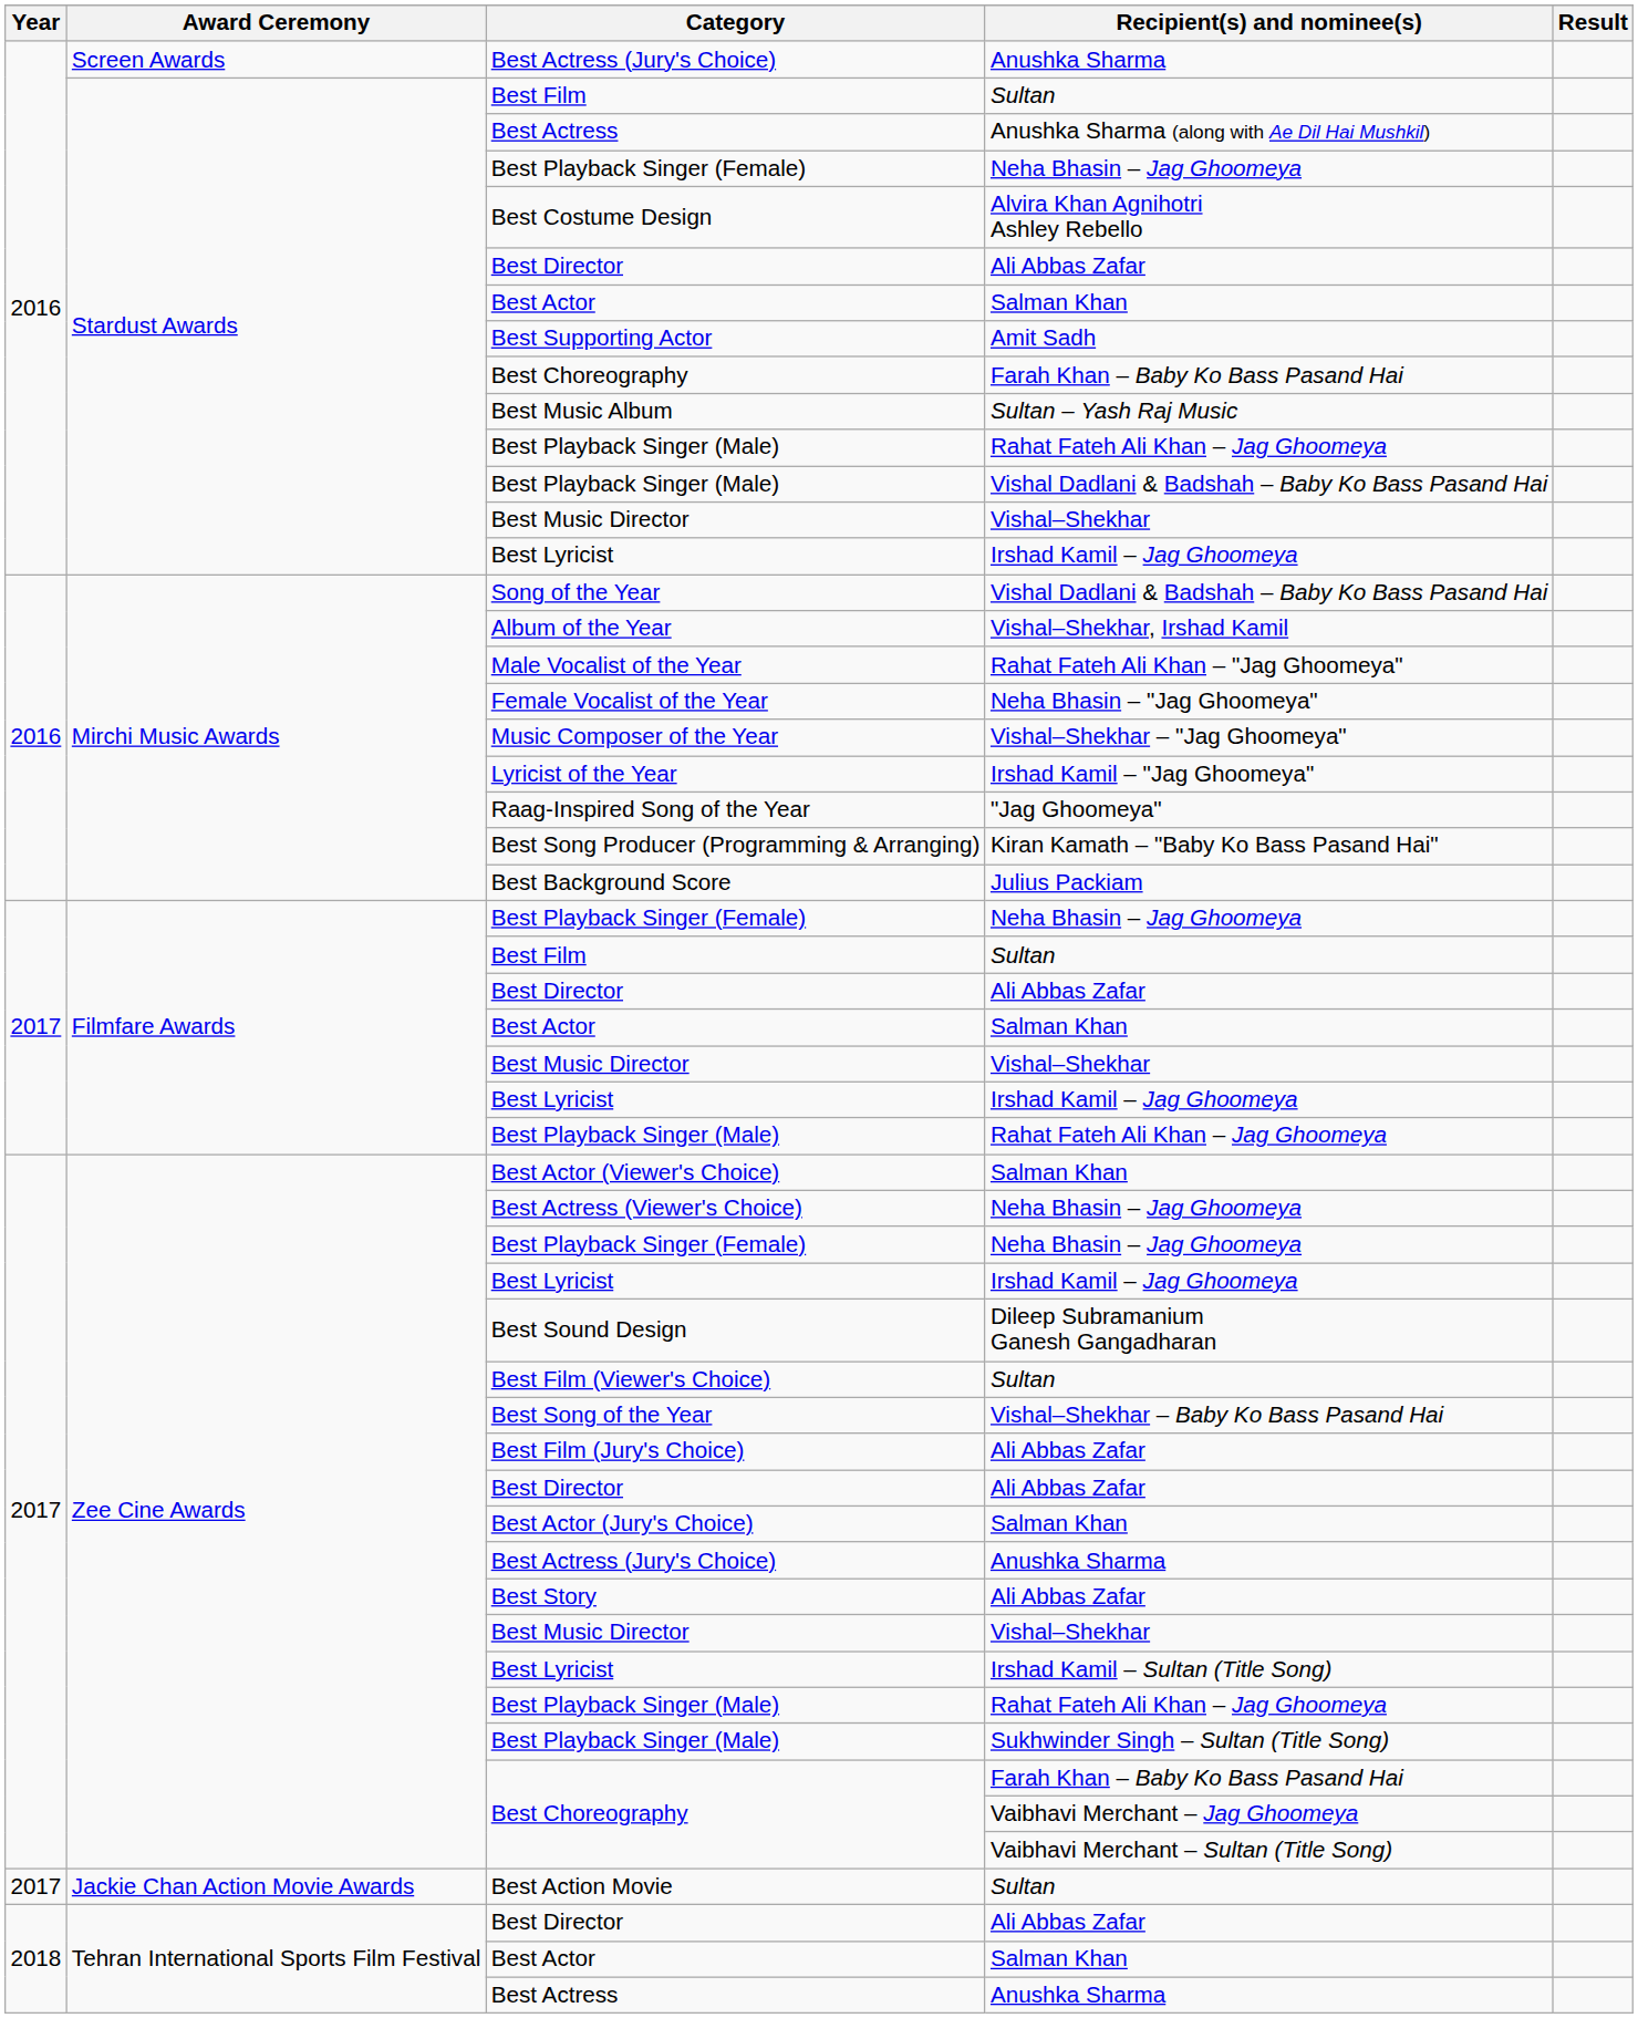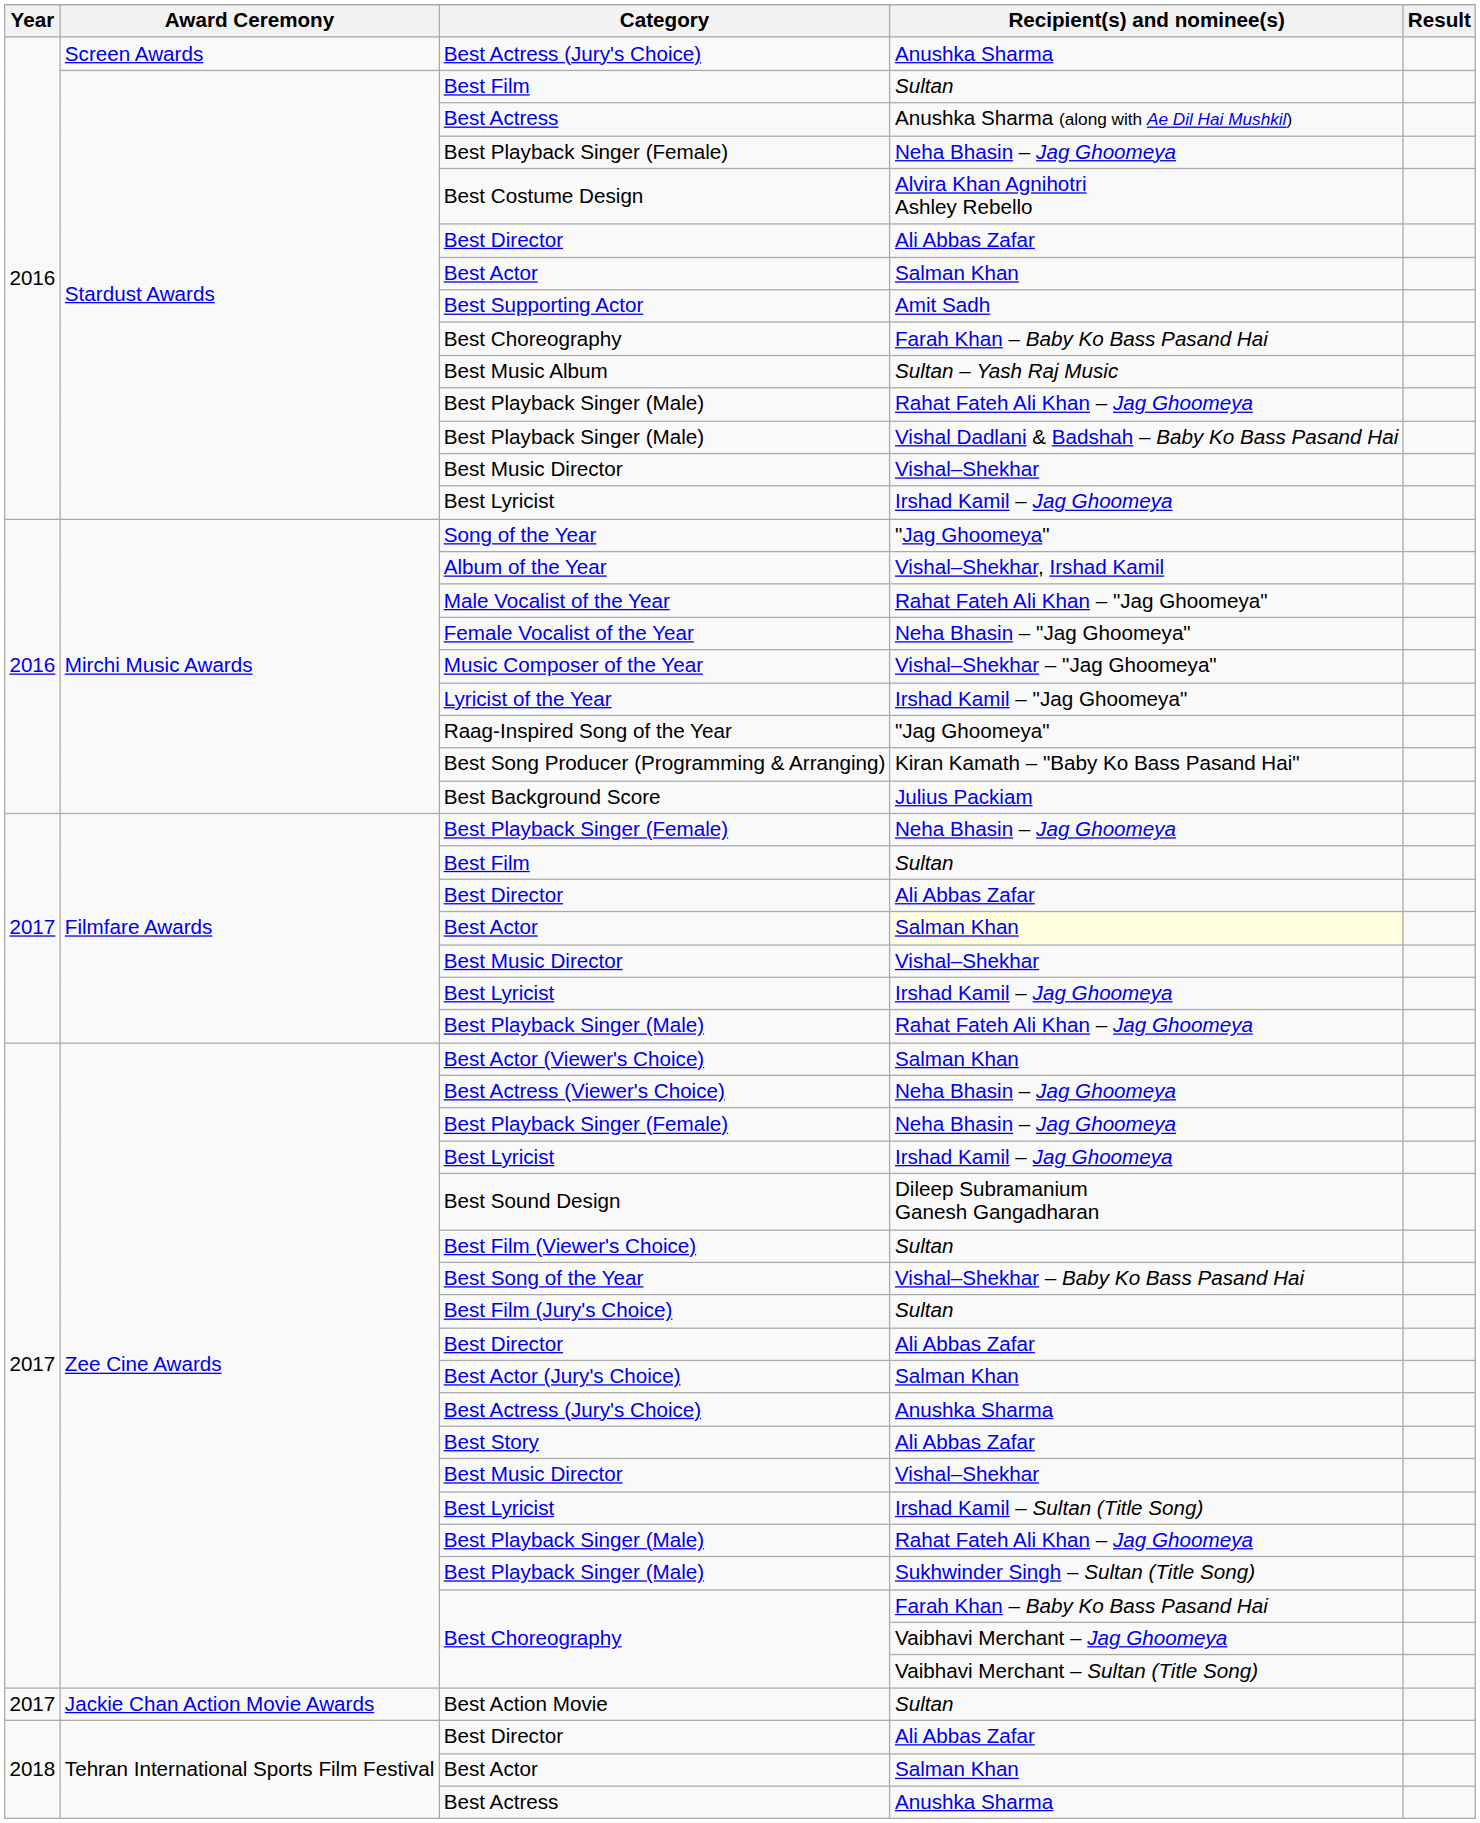 <table class="wikitable sortable">
 <tr style="background:#ccc; text-align:center;" bgcolor="#B0C4DE">
 </tr>
 <tr>
 <th>Year</th>
 <th>Award Ceremony</th>
 <th>Category</th>
 <th>Recipient(s) and nominee(s)</th>
 <th>Result</th>
 </tr>
 <tr>
 <td rowspan="14">2016</td>
 <td><a href='#'>Screen Awards</a></td>
 <td><a href='#'>Best Actress (Jury's Choice)</a></td>
 <td><a href='#'>Anushka Sharma</a></td>
 <td></td>
 </tr>
 <tr>
 <td rowspan="13"><a href='#'>Stardust Awards</a></td>
 <td><a href='#'>Best Film</a></td>
 <td><em>Sultan</em></td>
 <td></td>
 </tr>
 <tr>
 <td><a href='#'>Best Actress</a></td>
 <td>Anushka Sharma <small>(along with <em><a href='#'>Ae Dil Hai Mushkil</a></em>)</small></td>
 <td></td>
 </tr>
 <tr>
 <td>Best Playback Singer (Female)</td>
 <td><a href='#'>Neha Bhasin</a> – <em><a href='#'>Jag Ghoomeya</a></em></td>
 <td></td>
 </tr>
 <tr>
 <td>Best Costume Design</td>
 <td><a href='#'>Alvira Khan Agnihotri</a> <br> Ashley Rebello</td>
 <td></td>
 </tr>
 <tr>
 <td><a href='#'>Best Director</a></td>
 <td><a href='#'>Ali Abbas Zafar</a></td>
 <td></td>
 </tr>
 <tr>
 <td><a href='#'>Best Actor</a></td>
 <td><a href='#'>Salman Khan</a></td>
 <td></td>
 </tr>
 <tr>
 <td><a href='#'>Best Supporting Actor</a></td>
 <td><a href='#'>Amit Sadh</a></td>
 <td></td>
 </tr>
 <tr>
 <td>Best Choreography</td>
 <td><a href='#'>Farah Khan</a> – <em>Baby Ko Bass Pasand Hai</em></td>
 <td></td>
 </tr>
 <tr>
 <td>Best Music Album</td>
 <td><em>Sultan</em> – <em>Yash Raj Music</em></td>
 <td></td>
 </tr>
 <tr>
 <td>Best Playback Singer (Male)</td>
 <td><a href='#'>Rahat Fateh Ali Khan</a> – <em><a href='#'>Jag Ghoomeya</a></em></td>
 <td></td>
 </tr>
 <tr>
 <td>Best Playback Singer (Male)</td>
 <td><a href='#'>Vishal Dadlani</a> & <a href='#'>Badshah</a> – <em>Baby Ko Bass Pasand Hai</em></td>
 <td></td>
 </tr>
 <tr>
 <td>Best Music Director</td>
 <td><a href='#'>Vishal–Shekhar</a></td>
 <td></td>
 </tr>
 <tr>
 <td>Best Lyricist</td>
 <td><a href='#'>Irshad Kamil</a> – <em><a href='#'>Jag Ghoomeya</a></em></td>
 <td></td>
 </tr>
 <tr>
 <td rowspan="9"><a href='#'>2016</a></td>
 <td rowspan="9"><a href='#'>Mirchi Music Awards</a></td>
 <td><a href='#'>Song of the Year</a></td>
-<td><a href='#'>Vishal Dadlani</a> & <a href='#'>Badshah</a> – <em>Baby Ko Bass Pasand Hai</em></td>
+<td>"<a href='#'>Jag Ghoomeya</a>"</td>
 <td></td>
 </tr>
 <tr>
 <td><a href='#'>Album of the Year</a></td>
 <td><a href='#'>Vishal–Shekhar</a>, <a href='#'>Irshad Kamil</a></td>
 <td></td>
 </tr>
 <tr>
 <td><a href='#'>Male Vocalist of the Year</a></td>
 <td><a href='#'>Rahat Fateh Ali Khan</a> – "Jag Ghoomeya"</td>
 <td></td>
 </tr>
 <tr>
 <td><a href='#'>Female Vocalist of the Year</a></td>
 <td><a href='#'>Neha Bhasin</a> – "Jag Ghoomeya"</td>
 <td></td>
 </tr>
 <tr>
 <td><a href='#'>Music Composer of the Year</a></td>
 <td><a href='#'>Vishal–Shekhar</a> – "Jag Ghoomeya"</td>
 <td></td>
 </tr>
 <tr>
 <td><a href='#'>Lyricist of the Year</a></td>
 <td><a href='#'>Irshad Kamil</a> – "Jag Ghoomeya"</td>
 <td></td>
 </tr>
 <tr>
 <td>Raag-Inspired Song of the Year</td>
 <td>"Jag Ghoomeya"</td>
 <td></td>
 </tr>
 <tr>
 <td>Best Song Producer (Programming & Arranging)</td>
 <td>Kiran Kamath – "Baby Ko Bass Pasand Hai"</td>
 <td></td>
 </tr>
 <tr>
 <td>Best Background Score</td>
 <td><a href='#'>Julius Packiam</a></td>
 <td></td>
 </tr>
 <tr>
 <td rowspan="7"><a href='#'>2017</a></td>
 <td rowspan="7"><a href='#'>Filmfare Awards</a></td>
 <td><a href='#'>Best Playback Singer (Female)</a></td>
 <td><a href='#'>Neha Bhasin</a> – <em><a href='#'>Jag Ghoomeya</a></em></td>
 <td></td>
 </tr>
 <tr>
 <td><a href='#'>Best Film</a></td>
 <td><em>Sultan</em></td>
 <td></td>
 </tr>
 <tr>
 <td><a href='#'>Best Director</a></td>
 <td><a href='#'>Ali Abbas Zafar</a></td>
 <td></td>
 </tr>
 <tr>
 <td><a href='#'>Best Actor</a></td>
-<td><a href='#'>Salman Khan</a></td>
+<td style="background: lightyellow;"><a href='#'>Salman Khan</a></td>
 <td></td>
 </tr>
 <tr>
 <td><a href='#'>Best Music Director</a></td>
 <td><a href='#'>Vishal–Shekhar</a></td>
 <td></td>
 </tr>
 <tr>
 <td><a href='#'>Best Lyricist</a></td>
 <td><a href='#'>Irshad Kamil</a> – <em><a href='#'>Jag Ghoomeya</a></em></td>
 <td></td>
 </tr>
 <tr>
 <td><a href='#'>Best Playback Singer (Male)</a></td>
 <td><a href='#'>Rahat Fateh Ali Khan</a> – <em><a href='#'>Jag Ghoomeya</a></em></td>
 <td></td>
 </tr>
 <tr>
 <td rowspan="19">2017</td>
 <td rowspan="19"><a href='#'>Zee Cine Awards</a></td>
 <td><a href='#'>Best Actor (Viewer's Choice)</a></td>
 <td><a href='#'>Salman Khan</a></td>
 <td></td>
 </tr>
 <tr>
 <td><a href='#'>Best Actress (Viewer's Choice)</a></td>
 <td><a href='#'>Neha Bhasin</a> – <em><a href='#'>Jag Ghoomeya</a></em></td>
 <td></td>
 </tr>
 <tr>
 <td><a href='#'>Best Playback Singer (Female)</a></td>
 <td><a href='#'>Neha Bhasin</a> – <em><a href='#'>Jag Ghoomeya</a></em></td>
 <td></td>
 </tr>
 <tr>
 <td><a href='#'>Best Lyricist</a></td>
 <td><a href='#'>Irshad Kamil</a> – <em><a href='#'>Jag Ghoomeya</a></em></td>
 <td></td>
 </tr>
 <tr>
 <td>Best Sound Design</td>
 <td>Dileep Subramanium <br> Ganesh Gangadharan</td>
 <td></td>
 </tr>
 <tr>
 <td><a href='#'>Best Film (Viewer's Choice)</a></td>
 <td><em>Sultan</em></td>
 <td></td>
 </tr>
 <tr>
 <td><a href='#'>Best Song of the Year</a></td>
 <td><a href='#'>Vishal–Shekhar</a> – <em>Baby Ko Bass Pasand Hai</em></td>
 <td></td>
 </tr>
 <tr>
 <td><a href='#'>Best Film (Jury's Choice)</a></td>
-<td><a href='#'>Ali Abbas Zafar</a></td>
+<td><em>Sultan</em></td>
 <td></td>
 </tr>
 <tr>
 <td><a href='#'>Best Director</a></td>
 <td><a href='#'>Ali Abbas Zafar</a></td>
 <td></td>
 </tr>
 <tr>
 <td><a href='#'>Best Actor (Jury's Choice)</a></td>
 <td><a href='#'>Salman Khan</a></td>
 <td></td>
 </tr>
 <tr>
 <td><a href='#'>Best Actress (Jury's Choice)</a></td>
 <td><a href='#'>Anushka Sharma</a></td>
 <td></td>
 </tr>
 <tr>
 <td><a href='#'>Best Story</a></td>
 <td><a href='#'>Ali Abbas Zafar</a></td>
 <td></td>
 </tr>
 <tr>
 <td><a href='#'>Best Music Director</a></td>
 <td><a href='#'>Vishal–Shekhar</a></td>
 <td></td>
 </tr>
 <tr>
 <td><a href='#'>Best Lyricist</a></td>
 <td><a href='#'>Irshad Kamil</a> – <em>Sultan (Title Song)</em></td>
 <td></td>
 </tr>
 <tr>
 <td><a href='#'>Best Playback Singer (Male)</a></td>
 <td><a href='#'>Rahat Fateh Ali Khan</a> – <em><a href='#'>Jag Ghoomeya</a></em></td>
 <td></td>
 </tr>
 <tr>
 <td><a href='#'>Best Playback Singer (Male)</a></td>
 <td><a href='#'>Sukhwinder Singh</a> – <em>Sultan (Title Song)</em></td>
 <td></td>
 </tr>
 <tr>
 <td rowspan="3"><a href='#'>Best Choreography</a></td>
 <td><a href='#'>Farah Khan</a> – <em>Baby Ko Bass Pasand Hai</em></td>
 <td></td>
 </tr>
 <tr>
 <td>Vaibhavi Merchant – <em><a href='#'>Jag Ghoomeya</a></em></td>
 <td></td>
 </tr>
 <tr>
 <td>Vaibhavi Merchant – <em>Sultan (Title Song)</em></td>
 <td></td>
 </tr>
 <tr>
 <td>2017</td>
 <td><a href='#'>Jackie Chan Action Movie Awards</a></td>
 <td>Best Action Movie</td>
 <td><em>Sultan</em></td>
 <td></td>
 </tr>
 <tr>
 <td rowspan="3">2018</td>
 <td rowspan="3">Tehran International Sports Film Festival</td>
 <td>Best Director</td>
 <td><a href='#'>Ali Abbas Zafar</a></td>
 <td></td>
 </tr>
 <tr>
 <td>Best Actor</td>
 <td><a href='#'>Salman Khan</a></td>
 <td></td>
 </tr>
 <tr>
 <td>Best Actress</td>
 <td><a href='#'>Anushka Sharma</a></td>
 <td></td>
 </tr>
 </table>
